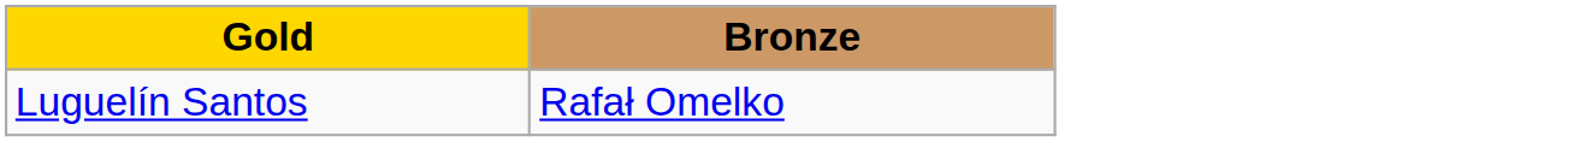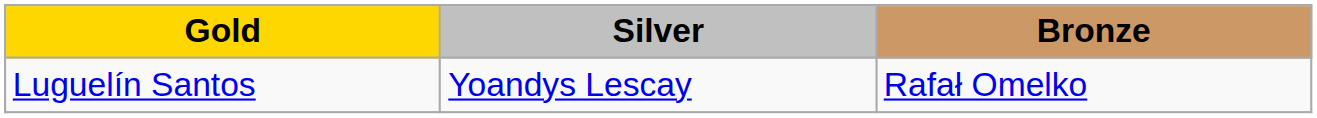 <table class="wikitable" style="text-align:left">
 <tr align="center">
 <td width=200 bgcolor=gold><strong>Gold</strong></td>
+<td width=200 bgcolor=silver><strong>Silver</strong></td>
 <td width=200 bgcolor=CC9966><strong>Bronze</strong></td>
 </tr>
 <tr>
 <td><a href='#'>Luguelín Santos</a><br></td>
+<td><a href='#'>Yoandys Lescay</a><br></td>
 <td><a href='#'>Rafał Omelko</a><br></td>
 </tr>
 </table>
